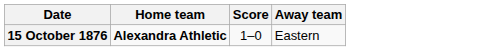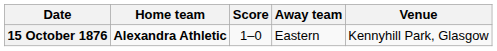 <table class="wikitable football-result-list" style="max-width: 80em; text-align: center">
 <tr>
 <th scope="col">Date</th>
 <th scope="col">Home team</th>
 <th scope="col">Score</th>
 <th scope="col">Away team</th>
+<th scope="col">Venue</th>
 </tr>
 <tr>
 <th scope="row">15 October 1876</th>
 <td align=right><strong>Alexandra Athletic</strong></td>
 <td>1–0</td>
 <td align=left>Eastern</td>
+<td align=left>Kennyhill Park, Glasgow</td>
 </tr>
 </table>
